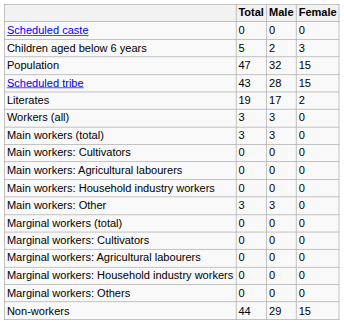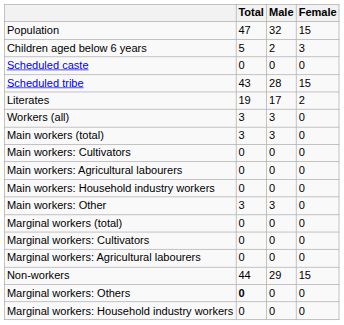 <table class="wikitable sortable">
 <tr>
 <th></th>
 <th>Total</th>
 <th>Male</th>
 <th>Female</th>
 </tr>
 <tr>
-<td><a href='#'>Scheduled caste</a></td>
-<td>0</td>
-<td>0</td>
-<td>0</td>
+<td>Population</td>
+<td>47</td>
+<td>32</td>
+<td>15</td>
 </tr>
 <tr>
 <td>Children aged below 6 years</td>
 <td>5</td>
 <td>2</td>
 <td>3</td>
 </tr>
 <tr>
-<td>Population</td>
-<td>47</td>
-<td>32</td>
-<td>15</td>
+<td><a href='#'>Scheduled caste</a></td>
+<td>0</td>
+<td>0</td>
+<td>0</td>
 </tr>
 <tr>
 <td><a href='#'>Scheduled tribe</a></td>
 <td>43</td>
 <td>28</td>
 <td>15</td>
 </tr>
 <tr>
 <td>Literates</td>
 <td>19</td>
 <td>17</td>
 <td>2</td>
 </tr>
 <tr>
 <td>Workers (all)</td>
 <td>3</td>
 <td>3</td>
 <td>0</td>
 </tr>
 <tr>
 <td>Main workers (total)</td>
 <td>3</td>
 <td>3</td>
 <td>0</td>
 </tr>
 <tr>
 <td>Main workers: Cultivators</td>
 <td>0</td>
 <td>0</td>
 <td>0</td>
 </tr>
 <tr>
 <td>Main workers: Agricultural labourers</td>
 <td>0</td>
 <td>0</td>
 <td>0</td>
 </tr>
 <tr>
 <td>Main workers: Household industry workers</td>
 <td>0</td>
 <td>0</td>
 <td>0</td>
 </tr>
 <tr>
 <td>Main workers: Other</td>
 <td>3</td>
 <td>3</td>
 <td>0</td>
 </tr>
 <tr>
 <td>Marginal workers (total)</td>
 <td>0</td>
 <td>0</td>
 <td>0</td>
 </tr>
 <tr>
 <td>Marginal workers: Cultivators</td>
 <td>0</td>
 <td>0</td>
 <td>0</td>
 </tr>
 <tr>
 <td>Marginal workers: Agricultural labourers</td>
 <td>0</td>
 <td>0</td>
 <td>0</td>
 </tr>
 <tr>
+<td>Non-workers</td>
+<td>44</td>
+<td>29</td>
+<td>15</td>
+</tr>
+<tr>
+<td>Marginal workers: Others</td>
+<td><strong>0</strong></td>
+<td>0</td>
+<td>0</td>
+</tr>
+<tr>
 <td>Marginal workers: Household industry workers</td>
 <td>0</td>
 <td>0</td>
 <td>0</td>
 </tr>
-<tr>
-<td>Marginal workers: Others</td>
-<td>0</td>
-<td>0</td>
-<td>0</td>
-</tr>
-<tr>
-<td>Non-workers</td>
-<td>44</td>
-<td>29</td>
-<td>15</td>
-</tr>
 </table>
